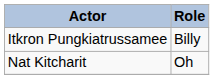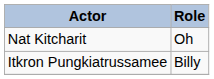 <table class="wikitable" style="font-size: 98%;" border="9" cellpadding="7" background: #f9f9f9;>
 <tr align="center">
 <th style="background:#B0C4DE;">Actor</th>
 <th style="background:#B0C4DE;">Role</th>
 </tr>
 <tr>
+<td>Nat Kitcharit</td>
+<td>Oh</td>
+</tr>
+<tr>
 <td>Itkron Pungkiatrussamee</td>
 <td>Billy</td>
 </tr>
 <tr>
-<td>Nat Kitcharit</td>
-<td>Oh</td>
-</tr>
-<tr>
 </tr>
 </table>
